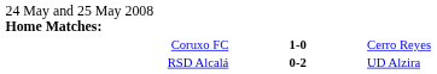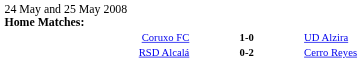 <table width=100% cellspacing=1>
 <tr>
 <th width=20%></th>
 <th width=12%></th>
 <th width=20%></th>
 <th></th>
 </tr>
 <tr>
 <td>24 May and 25 May 2008<br><strong>Home Matches:</strong></td>
 </tr>
 <tr style=font-size:90%>
 <td align=right><a href='#'>Coruxo FC</a></td>
 <td align=center><strong>1-0</strong></td>
-<td><a href='#'>Cerro Reyes</a></td>
+<td><a href='#'>UD Alzira</a></td>
 </tr>
 <tr style=font-size:90%>
 <td align=right><a href='#'>RSD Alcalá</a></td>
 <td align=center><strong>0-2</strong></td>
-<td><a href='#'>UD Alzira</a></td>
+<td><a href='#'>Cerro Reyes</a></td>
 </tr>
 </table>
